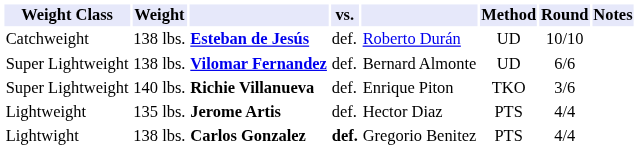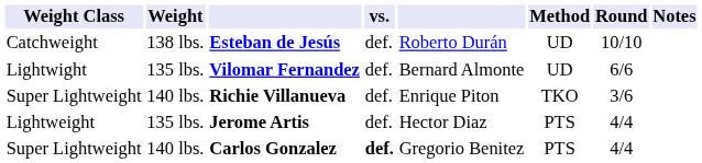 <table class="toccolours" style="font-size: 85%;">
 <tr>
 <th style="background:#e6e8fa; color:#000; text-align:center;">Weight Class</th>
 <th style="background:#e6e8fa; color:#000; text-align:center;">Weight</th>
 <th style="background:#e6e8fa; color:#000; text-align:center;"></th>
 <th style="background:#e6e8fa; color:#000; text-align:center;">vs.</th>
 <th style="background:#e6e8fa; color:#000; text-align:center;"></th>
 <th style="background:#e6e8fa; color:#000; text-align:center;">Method</th>
 <th style="background:#e6e8fa; color:#000; text-align:center;">Round</th>
 <th style="background:#e6e8fa; color:#000; text-align:center;">Notes</th>
 </tr>
 <tr>
 <td>Catchweight</td>
 <td>138 lbs.</td>
 <td><strong><a href='#'>Esteban de Jesús</a></strong></td>
 <td>def.</td>
 <td><a href='#'>Roberto Durán</a></td>
 <td align=center>UD</td>
 <td align=center>10/10</td>
 </tr>
 <tr>
-<td>Super Lightweight</td>
-<td>138 lbs.</td>
+<td>Lightwight</td>
+<td>135 lbs.</td>
 <td><strong><a href='#'>Vilomar Fernandez</a></strong></td>
 <td>def.</td>
 <td>Bernard Almonte</td>
 <td align=center>UD</td>
 <td align=center>6/6</td>
 </tr>
 <tr>
 <td>Super Lightweight</td>
 <td>140 lbs.</td>
 <td><strong>Richie Villanueva</strong></td>
 <td>def.</td>
 <td>Enrique Piton</td>
 <td align=center>TKO</td>
 <td align=center>3/6</td>
 </tr>
 <tr>
 <td>Lightweight</td>
 <td>135 lbs.</td>
 <td><strong>Jerome Artis</strong></td>
 <td>def.</td>
 <td>Hector Diaz</td>
 <td align=center>PTS</td>
 <td align=center>4/4</td>
 </tr>
 <tr>
-<td>Lightwight</td>
-<td>138 lbs.</td>
+<td>Super Lightweight</td>
+<td>140 lbs.</td>
 <td><strong>Carlos Gonzalez</strong></td>
 <td><strong>def.</strong></td>
 <td>Gregorio Benitez</td>
 <td align=center>PTS</td>
 <td align=center>4/4</td>
 </tr>
 </table>
